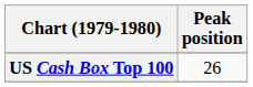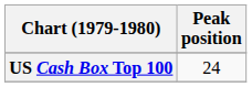 <table class="wikitable sortable plainrowheaders" style="text-align:center">
 <tr>
 <th scope="col">Chart (1979-1980)</th>
 <th scope="col">Peak<br>position</th>
 </tr>
 <tr>
 </tr>
 <tr>
 <th scope="row">US <a href='#'><em>Cash Box</em> Top 100</a></th>
-<td>26</td>
+<td>24</td>
 </tr>
 <tr>
 </tr>
 </table>
